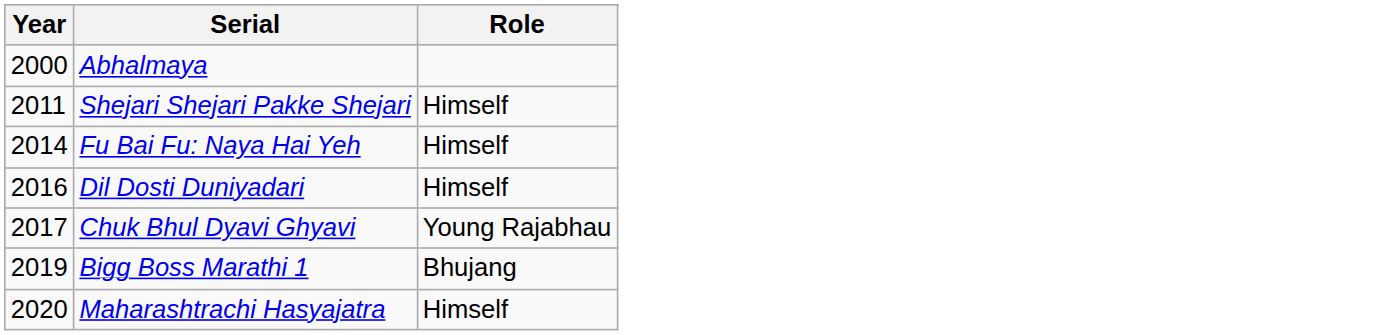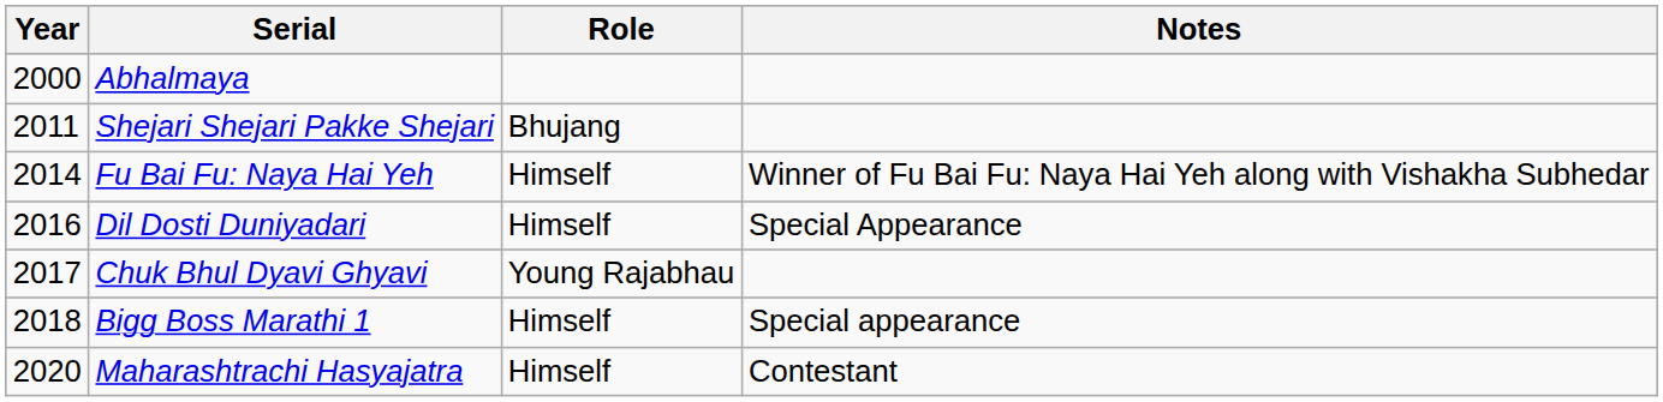 <table class="wikitable sortable">
 <tr>
 <th>Year</th>
 <th>Serial</th>
 <th>Role</th>
+<th>Notes</th>
 </tr>
 <tr>
 <td>2000</td>
 <td><em><a href='#'>Abhalmaya</a></em></td>
 <td></td>
+<td></td>
 </tr>
 <tr>
 <td>2011</td>
 <td><em><a href='#'>Shejari Shejari Pakke Shejari</a></em></td>
-<td>Himself</td>
+<td>Bhujang</td>
+<td></td>
 </tr>
 <tr>
 <td>2014</td>
 <td><em><a href='#'>Fu Bai Fu: Naya Hai Yeh</a></em></td>
 <td>Himself</td>
+<td>Winner of Fu Bai Fu: Naya Hai Yeh along with Vishakha Subhedar</td>
 </tr>
 <tr>
 <td>2016</td>
 <td><em><a href='#'>Dil Dosti Duniyadari</a></em></td>
 <td>Himself</td>
+<td>Special Appearance</td>
 </tr>
 <tr>
 <td>2017</td>
 <td><em><a href='#'>Chuk Bhul Dyavi Ghyavi</a></em></td>
 <td>Young Rajabhau</td>
+<td></td>
 </tr>
 <tr>
-<td>2019</td>
+<td>2018</td>
 <td><em><a href='#'>Bigg Boss Marathi 1</a></em></td>
-<td>Bhujang</td>
+<td>Himself</td>
+<td>Special appearance</td>
 </tr>
 <tr>
 <td>2020</td>
 <td><em><a href='#'>Maharashtrachi Hasyajatra</a></em></td>
 <td>Himself</td>
+<td>Contestant</td>
 </tr>
 </table>
